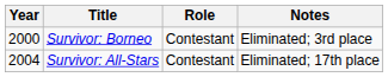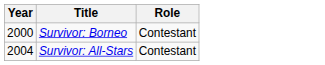 <table class="wikitable">
 <tr>
 <th>Year</th>
 <th>Title</th>
 <th>Role</th>
-<th>Notes</th>
 </tr>
 <tr>
 <td>2000</td>
 <td><em><a href='#'>Survivor: Borneo</a></em></td>
 <td>Contestant</td>
-<td>Eliminated; 3rd place</td>
 </tr>
 <tr>
 <td>2004</td>
 <td><em><a href='#'>Survivor: All-Stars</a></em></td>
 <td>Contestant</td>
-<td>Eliminated; 17th place</td>
 </tr>
 </table>
